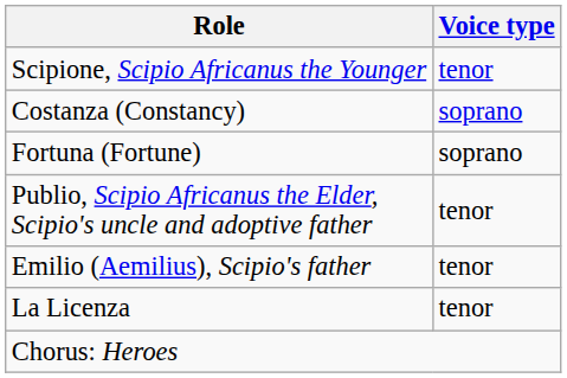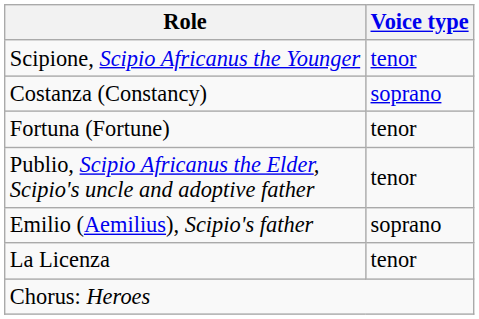 <table class="wikitable">
 <tr>
 <th>Role</th>
 <th><a href='#'>Voice type</a></th>
 </tr>
 <tr>
 <td>Scipione, <em><a href='#'>Scipio Africanus the Younger</a></em></td>
 <td><a href='#'>tenor</a></td>
 </tr>
 <tr>
 <td>Costanza (Constancy)</td>
 <td><a href='#'>soprano</a></td>
 </tr>
 <tr>
 <td>Fortuna (Fortune)</td>
-<td>soprano</td>
+<td>tenor</td>
 </tr>
 <tr>
 <td>Publio, <em><a href='#'>Scipio Africanus the Elder</a>,<br>Scipio's uncle and adoptive father</em></td>
 <td>tenor</td>
 </tr>
 <tr>
 <td>Emilio (<a href='#'>Aemilius</a>), <em>Scipio's father </em></td>
-<td>tenor</td>
+<td>soprano</td>
 </tr>
 <tr>
 <td>La Licenza</td>
 <td>tenor</td>
 </tr>
 <tr>
 <td colspan="2">Chorus: <em>Heroes</em></td>
 </tr>
 </table>
